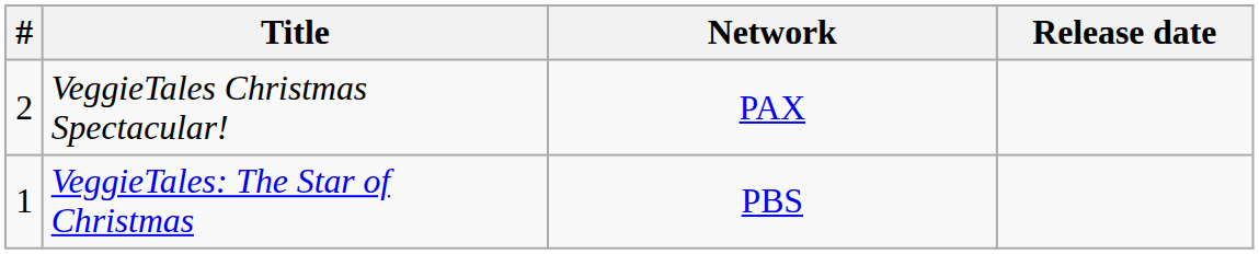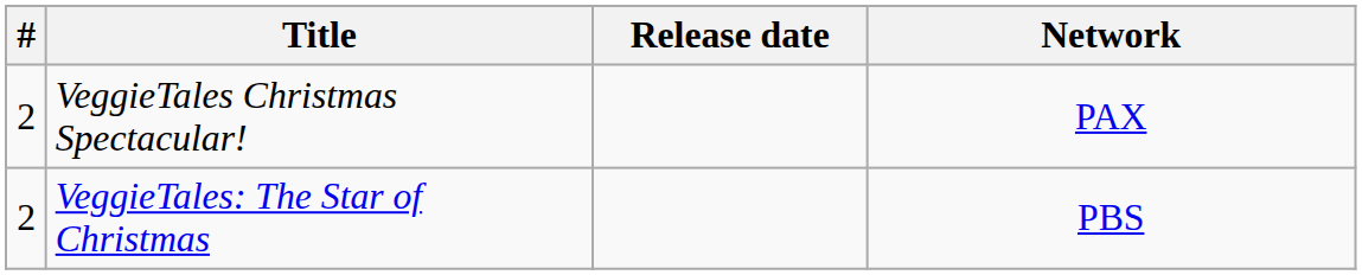 <table class="wikitable sortable">
 <tr>
 <th width=10>#</th>
 <th width=225>Title</th>
+<th width=110>Release date</th>
 <th width=200>Network</th>
-<th width=110>Release date</th>
 </tr>
 <tr>
 <td align="center">2</td>
 <td><em>VeggieTales Christmas Spectacular!</em></td>
+<td align="right"></td>
 <td align=center><a href='#'>PAX</a></td>
-<td align="right"></td>
 </tr>
 <tr>
-<td align="center">1</td>
+<td align="center">2</td>
 <td><a href='#'><em>VeggieTales: The Star of Christmas</em></a></td>
+<td align="right"></td>
 <td align=center><a href='#'>PBS</a></td>
-<td align="right"></td>
 </tr>
 </table>
